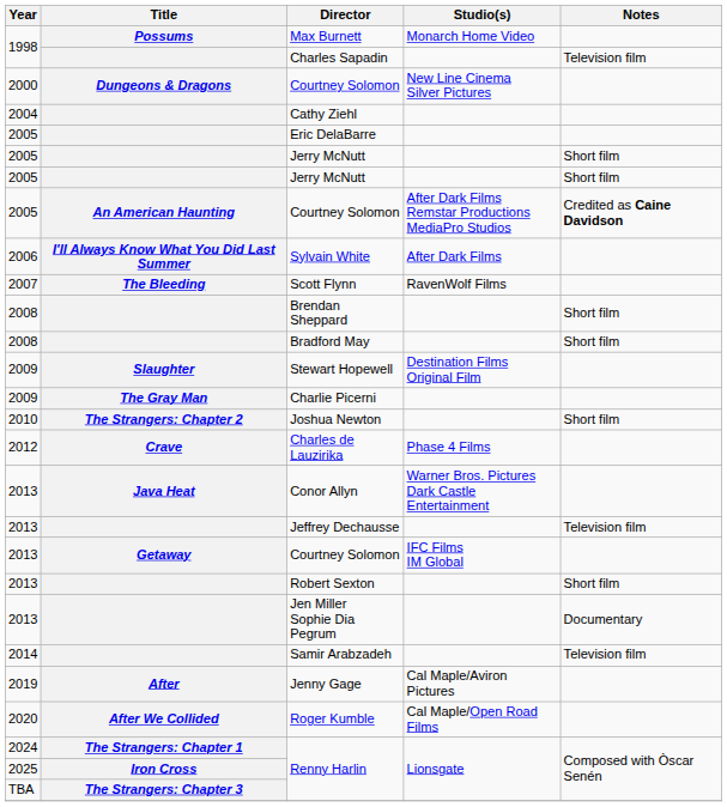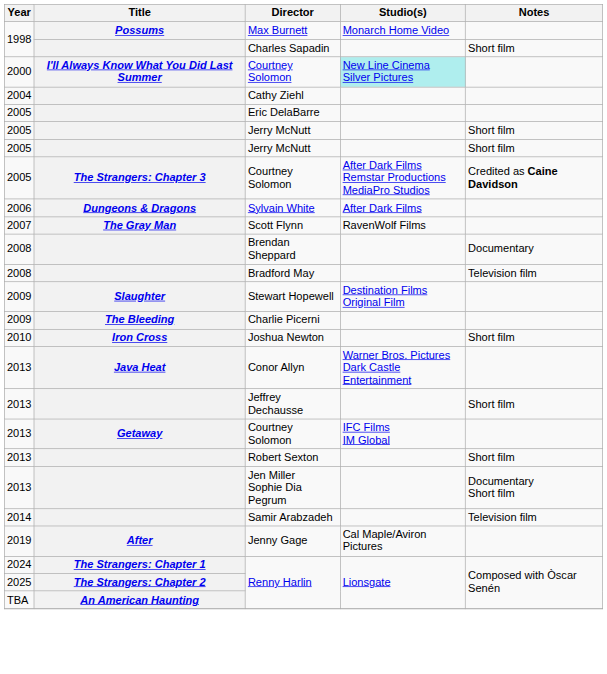 <table class="wikitable plainrowheaders">
 <tr>
 <th>Year</th>
 <th>Title</th>
 <th>Director</th>
 <th>Studio(s)</th>
 <th>Notes</th>
 </tr>
 <tr>
 <td rowspan="2">1998</td>
 <th scope="row" style="text-align:center;"><em><a href='#'>Possums</a></em></th>
 <td><a href='#'>Max Burnett</a></td>
 <td><a href='#'>Monarch Home Video</a></td>
 <td></td>
 </tr>
 <tr>
 <th scope="row" style="text-align:center;"><em></em></th>
 <td>Charles Sapadin</td>
 <td></td>
-<td>Television film</td>
+<td>Short film</td>
 </tr>
 <tr>
 <td>2000</td>
-<th scope="row" style="text-align:center;"><em><a href='#'>Dungeons & Dragons</a></em></th>
+<th scope="row" style="text-align:center;"><em><a href='#'>I'll Always Know What You Did Last Summer</a></em></th>
 <td><a href='#'>Courtney Solomon</a></td>
-<td><a href='#'>New Line Cinema</a><br><a href='#'>Silver Pictures</a></td>
+<td style="background: paleturquoise;"><a href='#'>New Line Cinema</a><br><a href='#'>Silver Pictures</a></td>
 <td></td>
 </tr>
 <tr>
 <td>2004</td>
 <th scope="row" style="text-align:center;"><em></em></th>
 <td>Cathy Ziehl</td>
 <td></td>
 <td></td>
 </tr>
 <tr>
 <td>2005</td>
 <th scope="row" style="text-align:center;"><em></em></th>
 <td>Eric DelaBarre</td>
 <td></td>
 <td></td>
 </tr>
 <tr>
 <td>2005</td>
 <th scope="row" style="text-align:center;"><em></em></th>
 <td>Jerry McNutt</td>
 <td></td>
 <td>Short film</td>
 </tr>
 <tr>
 <td>2005</td>
 <th scope="row" style="text-align:center;"><em></em></th>
 <td>Jerry McNutt</td>
 <td></td>
 <td>Short film</td>
 </tr>
 <tr>
 <td>2005</td>
-<th scope="row" style="text-align:center;"><em><a href='#'>An American Haunting</a></em></th>
+<th scope="row" style="text-align:center;"><em><a href='#'>The Strangers: Chapter 3</a></em></th>
 <td>Courtney Solomon</td>
 <td><a href='#'>After Dark Films</a><br><a href='#'>Remstar Productions</a><br><a href='#'>MediaPro Studios</a></td>
 <td>Credited as <strong>Caine Davidson</strong></td>
 </tr>
 <tr>
 <td>2006</td>
-<th scope="row" style="text-align:center;"><em><a href='#'>I'll Always Know What You Did Last Summer</a></em></th>
+<th scope="row" style="text-align:center;"><em><a href='#'>Dungeons & Dragons</a></em></th>
 <td><a href='#'>Sylvain White</a></td>
 <td><a href='#'>After Dark Films</a></td>
 <td></td>
 </tr>
 <tr>
 <td>2007</td>
-<th scope="row" style="text-align:center;"><em><a href='#'>The Bleeding</a></em></th>
+<th scope="row" style="text-align:center;"><em><a href='#'>The Gray Man</a></em></th>
 <td>Scott Flynn</td>
 <td>RavenWolf Films</td>
 <td></td>
 </tr>
 <tr>
 <td>2008</td>
 <th scope="row" style="text-align:center;"><em></em></th>
 <td>Brendan Sheppard</td>
 <td></td>
-<td>Short film</td>
+<td>Documentary</td>
 </tr>
 <tr>
 <td>2008</td>
 <th scope="row" style="text-align:center;"><em></em></th>
 <td>Bradford May</td>
 <td></td>
-<td>Short film</td>
+<td>Television film</td>
 </tr>
 <tr>
 <td>2009</td>
 <th scope="row" style="text-align:center;"><em><a href='#'>Slaughter</a></em></th>
 <td>Stewart Hopewell</td>
 <td><a href='#'>Destination Films</a><br><a href='#'>Original Film</a></td>
 <td></td>
 </tr>
 <tr>
 <td>2009</td>
-<th scope="row" style="text-align:center;"><em><a href='#'>The Gray Man</a></em></th>
+<th scope="row" style="text-align:center;"><em><a href='#'>The Bleeding</a></em></th>
 <td>Charlie Picerni</td>
 <td></td>
 <td></td>
 </tr>
 <tr>
 <td>2010</td>
-<th scope="row" style="text-align:center;"><em><a href='#'>The Strangers: Chapter 2</a></em></th>
+<th scope="row" style="text-align:center;"><em><a href='#'>Iron Cross</a></em></th>
 <td>Joshua Newton</td>
 <td></td>
 <td>Short film</td>
-</tr>
-<tr>
-<td>2012</td>
-<th scope="row" style="text-align:center;"><em><a href='#'>Crave</a></em></th>
-<td><a href='#'>Charles de Lauzirika</a></td>
-<td><a href='#'>Phase 4 Films</a></td>
-<td></td>
 </tr>
 <tr>
 <td>2013</td>
 <th scope="row" style="text-align:center;"><em><a href='#'>Java Heat</a></em></th>
 <td>Conor Allyn</td>
 <td><a href='#'>Warner Bros. Pictures</a><br><a href='#'>Dark Castle Entertainment</a></td>
 <td></td>
 </tr>
 <tr>
 <td>2013</td>
 <th scope="row" style="text-align:center;"><em></em></th>
 <td>Jeffrey Dechausse</td>
 <td></td>
-<td>Television film</td>
+<td>Short film</td>
 </tr>
 <tr>
 <td>2013</td>
 <th scope="row" style="text-align:center;"><em><a href='#'>Getaway</a></em></th>
 <td>Courtney Solomon</td>
 <td><a href='#'>IFC Films</a><br><a href='#'>IM Global</a></td>
 <td></td>
 </tr>
 <tr>
 <td>2013</td>
 <th scope="row" style="text-align:center;"><em></em></th>
 <td>Robert Sexton</td>
 <td></td>
 <td>Short film</td>
 </tr>
 <tr>
 <td>2013</td>
 <th scope="row" style="text-align:center;"><em></em></th>
 <td>Jen Miller<br>Sophie Dia Pegrum</td>
 <td></td>
-<td>Documentary</td>
+<td>Documentary<br>Short film</td>
 </tr>
 <tr>
 <td>2014</td>
 <th scope="row" style="text-align:center;"><em></em></th>
 <td>Samir Arabzadeh</td>
 <td></td>
 <td>Television film</td>
 </tr>
 <tr>
 <td>2019</td>
 <th scope="row" style="text-align:center;"><em><a href='#'>After</a></em></th>
 <td>Jenny Gage</td>
 <td>Cal Maple/Aviron Pictures</td>
 <td></td>
 </tr>
 <tr>
-<td>2020</td>
-<th scope="row" style="text-align:center;"><em><a href='#'>After We Collided</a></em></th>
-<td><a href='#'>Roger Kumble</a></td>
-<td>Cal Maple/<a href='#'>Open Road Films</a></td>
-<td></td>
-</tr>
-<tr>
 <td>2024</td>
 <th scope="row" style="text-align:center;"><em><a href='#'>The Strangers: Chapter 1</a></em></th>
 <td rowspan="3"><a href='#'>Renny Harlin</a></td>
 <td rowspan="3"><a href='#'>Lionsgate</a></td>
 <td rowspan="3">Composed with Òscar Senén</td>
 </tr>
 <tr>
 <td>2025</td>
-<th scope="row" style="text-align:center;"><em><a href='#'>Iron Cross</a></em></th>
+<th scope="row" style="text-align:center;"><em><a href='#'>The Strangers: Chapter 2</a></em></th>
 </tr>
 <tr>
 <td>TBA</td>
-<th scope="row" style="text-align:center;"><em><a href='#'>The Strangers: Chapter 3</a></em></th>
+<th scope="row" style="text-align:center;"><em><a href='#'>An American Haunting</a></em></th>
 </tr>
 <tr>
 </tr>
 </table>
